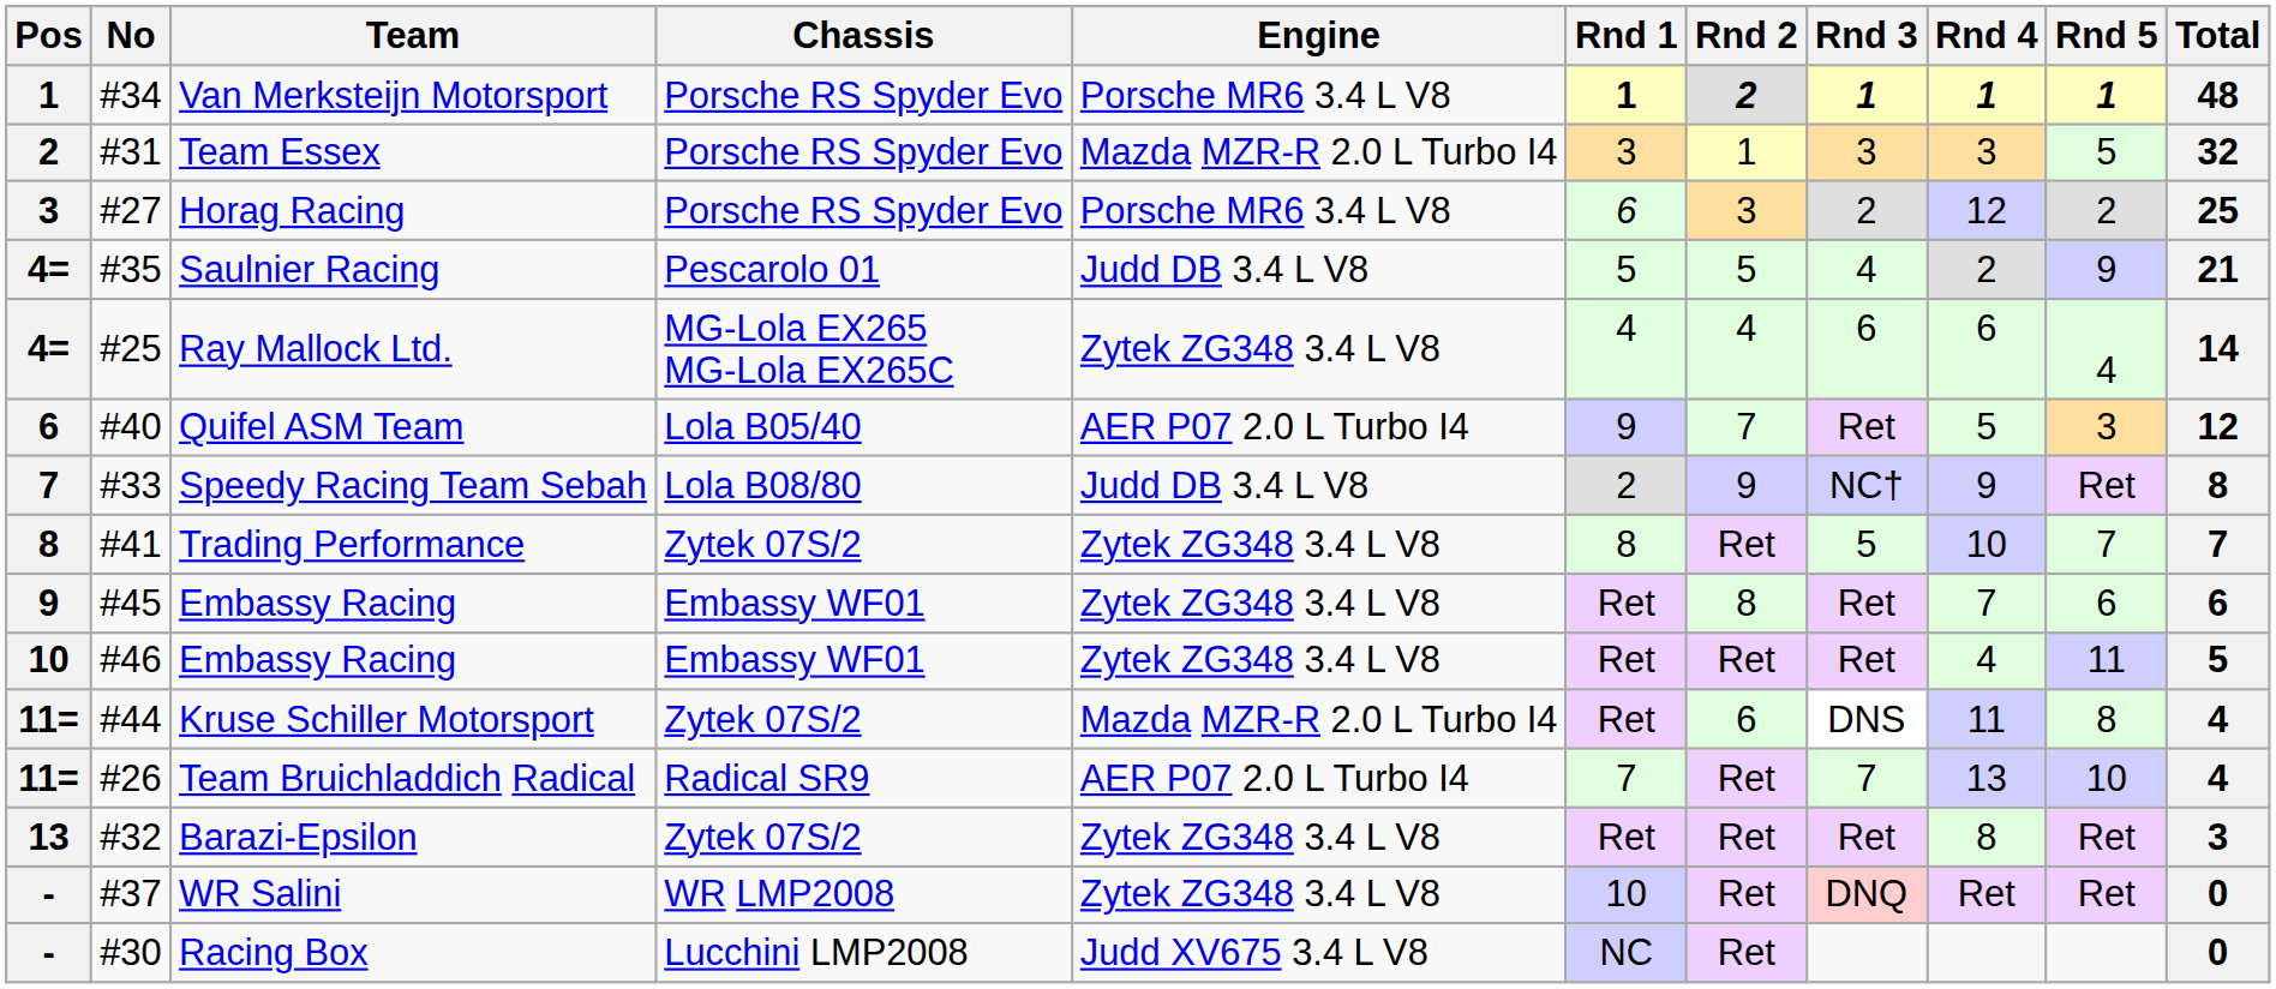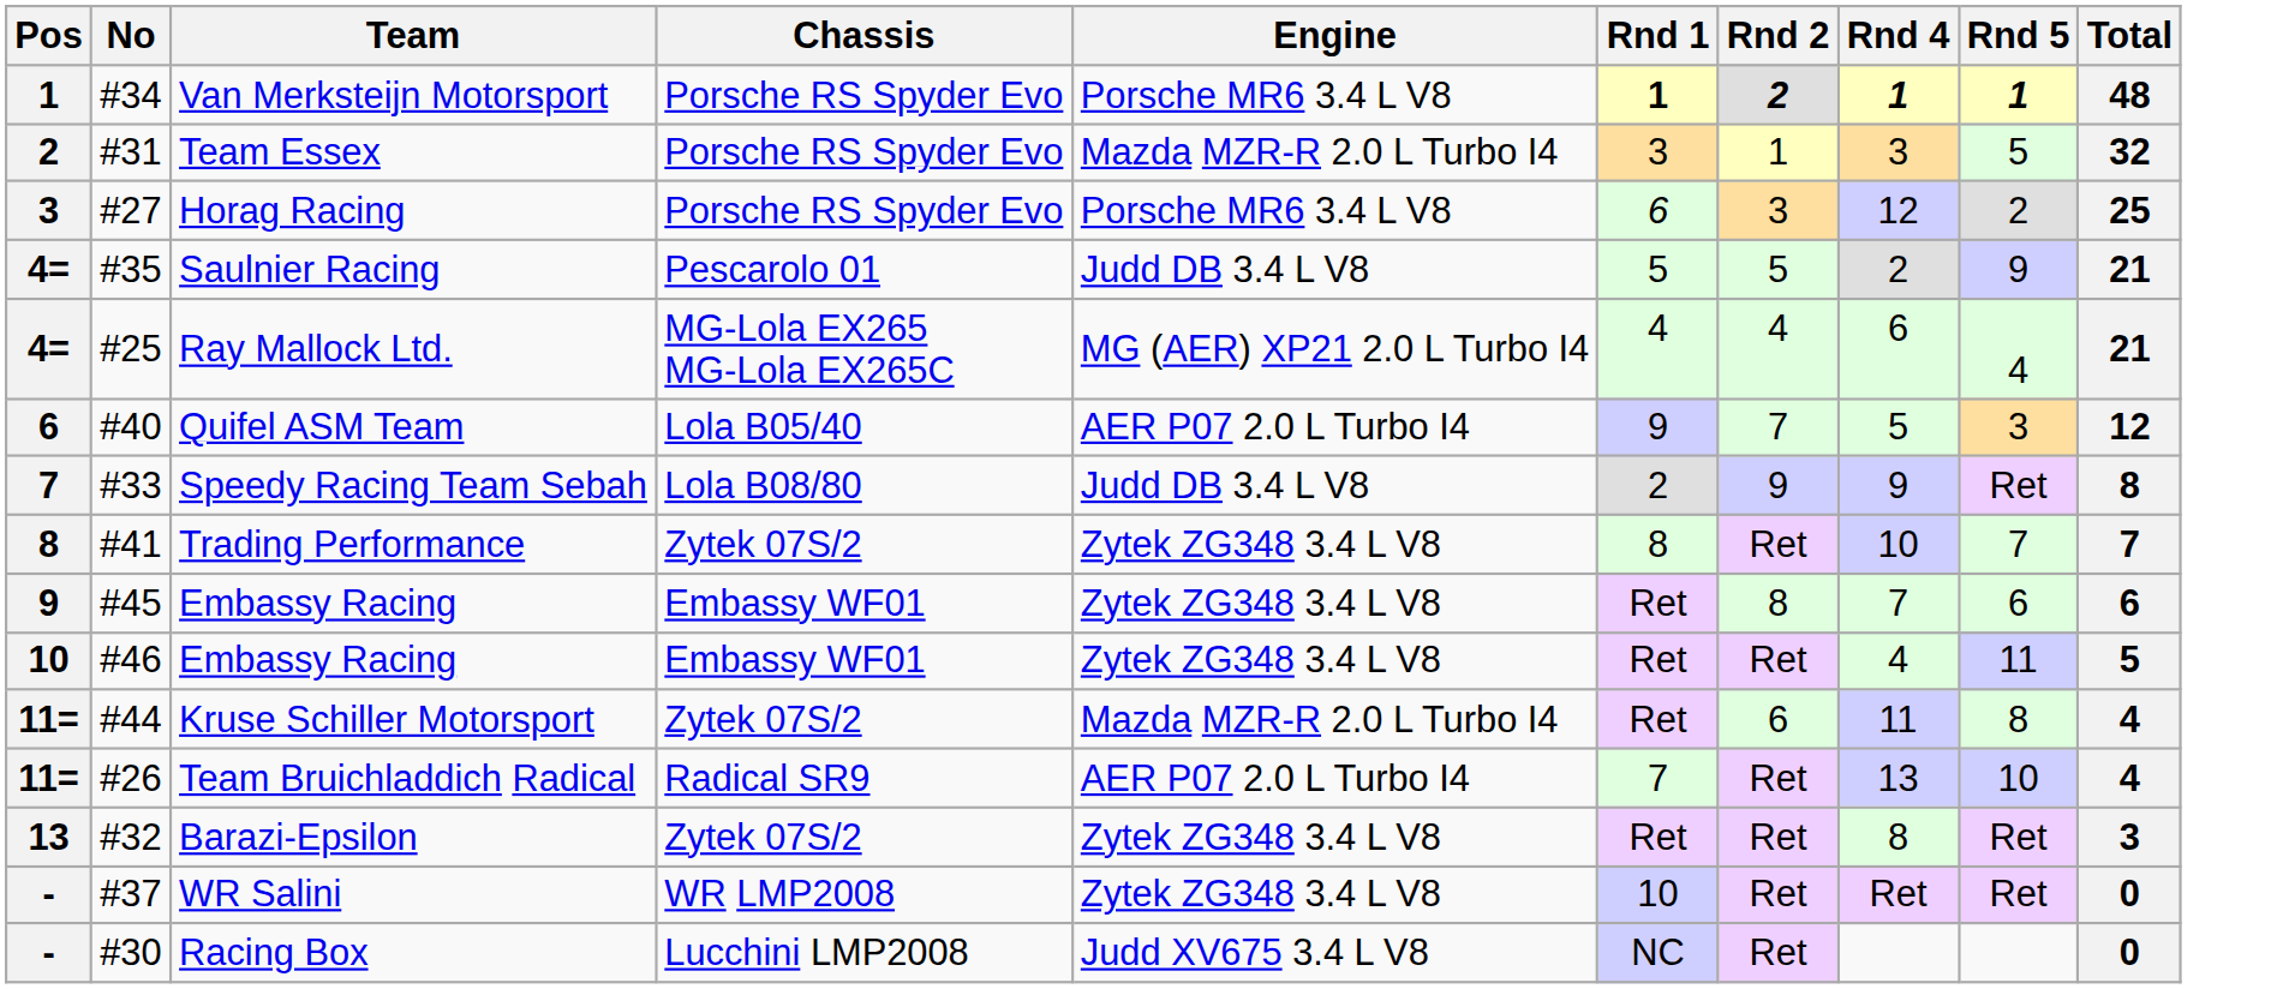 <table class="wikitable" style="font-size: 90%;">
 <tr>
 <th>Pos</th>
 <th>No</th>
 <th>Team</th>
 <th>Chassis</th>
 <th>Engine</th>
 <th>Rnd 1</th>
 <th>Rnd 2</th>
-<th>Rnd 3</th>
 <th>Rnd 4</th>
 <th>Rnd 5</th>
 <th>Total</th>
 </tr>
 <tr>
 <th>1</th>
 <td>#34</td>
 <td> <a href='#'>Van Merksteijn Motorsport</a></td>
 <td><a href='#'>Porsche RS Spyder Evo</a></td>
 <td><a href='#'>Porsche MR6</a> 3.4 L V8</td>
 <td align="center" style="background:#FFFFBF;"><strong>1</strong></td>
 <td align="center" style="background:#DFDFDF;"><strong><em>2</em></strong></td>
 <td align="center" style="background:#FFFFBF;"><strong><em>1</em></strong></td>
 <td align="center" style="background:#FFFFBF;"><strong><em>1</em></strong></td>
-<td align="center" style="background:#FFFFBF;"><strong><em>1</em></strong></td>
 <th align=center>48</th>
 </tr>
 <tr>
 <th>2</th>
 <td>#31</td>
 <td> <a href='#'>Team Essex</a></td>
 <td><a href='#'>Porsche RS Spyder Evo</a></td>
 <td><a href='#'>Mazda</a> <a href='#'>MZR-R</a> 2.0 L Turbo I4</td>
 <td align="center" style="background:#FFDF9F;">3</td>
 <td align="center" style="background:#FFFFBF;">1</td>
-<td align="center" style="background:#FFDF9F;">3</td>
 <td align="center" style="background:#FFDF9F;">3</td>
 <td align="center" style="background:#DFFFDF;">5</td>
 <th align=center>32</th>
 </tr>
 <tr>
 <th>3</th>
 <td>#27</td>
 <td> <a href='#'>Horag Racing</a></td>
 <td><a href='#'>Porsche RS Spyder Evo</a></td>
 <td><a href='#'>Porsche MR6</a> 3.4 L V8</td>
 <td align="center" style="background:#DFFFDF;"><em>6</em></td>
 <td align="center" style="background:#FFDF9F;">3</td>
-<td align="center" style="background:#DFDFDF;">2</td>
 <td align="center" style="background:#CFCFFF;">12</td>
 <td align="center" style="background:#DFDFDF;">2</td>
 <th align=center>25</th>
 </tr>
 <tr>
 <th>4=</th>
 <td>#35</td>
 <td> <a href='#'>Saulnier Racing</a></td>
 <td><a href='#'>Pescarolo 01</a></td>
 <td><a href='#'>Judd DB</a> 3.4 L V8</td>
 <td align="center" style="background:#DFFFDF;">5</td>
 <td align="center" style="background:#DFFFDF;">5</td>
-<td align="center" style="background:#DFFFDF;">4</td>
 <td align="center" style="background:#DFDFDF;">2</td>
 <td align="center" style="background:#CFCFFF;">9</td>
 <th align=center>21</th>
 </tr>
 <tr>
 <th>4=</th>
 <td>#25</td>
 <td> <a href='#'>Ray Mallock Ltd.</a></td>
 <td><a href='#'>MG-Lola EX265</a><br><a href='#'>MG-Lola EX265C</a></td>
-<td><a href='#'>Zytek ZG348</a> 3.4 L V8</td>
+<td><a href='#'>MG</a> (<a href='#'>AER</a>) <a href='#'>XP21</a> 2.0 L Turbo I4</td>
 <td align=center style="background:#DFFFDF;">4<br> </td>
 <td align=center style="background:#DFFFDF;">4<br> </td>
 <td align=center style="background:#DFFFDF;">6<br> </td>
-<td align=center style="background:#DFFFDF;">6<br> </td>
 <td align=center style="background:#DFFFDF;"> <br>4</td>
-<th align=center>14</th>
+<th align=center>21</th>
 </tr>
 <tr>
 <th>6</th>
 <td>#40</td>
 <td> <a href='#'>Quifel ASM Team</a></td>
 <td><a href='#'>Lola B05/40</a></td>
 <td><a href='#'>AER P07</a> 2.0 L Turbo I4</td>
 <td align="center" style="background:#CFCFFF;">9</td>
 <td align="center" style="background:#DFFFDF;">7</td>
-<td align="center" style="background:#EFCFFF;">Ret</td>
 <td align="center" style="background:#DFFFDF;">5</td>
 <td align="center" style="background:#FFDF9F;">3</td>
 <th align=center>12</th>
 </tr>
 <tr>
 <th>7</th>
 <td>#33</td>
 <td> <a href='#'>Speedy Racing Team Sebah</a></td>
 <td><a href='#'>Lola B08/80</a></td>
 <td><a href='#'>Judd DB</a> 3.4 L V8</td>
 <td align="center" style="background:#DFDFDF;">2</td>
 <td align="center" style="background:#CFCFFF;">9</td>
-<td align="center" style="background:#CFCFFF;">NC†</td>
 <td align="center" style="background:#CFCFFF;">9</td>
 <td align="center" style="background:#EFCFFF;">Ret</td>
 <th align=center>8</th>
 </tr>
 <tr>
 <th>8</th>
 <td>#41</td>
 <td> <a href='#'>Trading Performance</a></td>
 <td><a href='#'>Zytek 07S/2</a></td>
 <td><a href='#'>Zytek ZG348</a> 3.4 L V8</td>
 <td align="center" style="background:#DFFFDF;">8</td>
 <td align="center" style="background:#EFCFFF;">Ret</td>
-<td align="center" style="background:#DFFFDF;">5</td>
 <td align="center" style="background:#CFCFFF;">10</td>
 <td align="center" style="background:#DFFFDF;">7</td>
 <th align=center>7</th>
 </tr>
 <tr>
 <th>9</th>
 <td>#45</td>
 <td> <a href='#'>Embassy Racing</a></td>
 <td><a href='#'>Embassy WF01</a></td>
 <td><a href='#'>Zytek ZG348</a> 3.4 L V8</td>
 <td align="center" style="background:#EFCFFF;">Ret</td>
 <td align="center" style="background:#DFFFDF;">8</td>
-<td align="center" style="background:#EFCFFF;">Ret</td>
 <td align="center" style="background:#DFFFDF;">7</td>
 <td align="center" style="background:#DFFFDF;">6</td>
 <th align=center>6</th>
 </tr>
 <tr>
 <th>10</th>
 <td>#46</td>
 <td> <a href='#'>Embassy Racing</a></td>
 <td><a href='#'>Embassy WF01</a></td>
 <td><a href='#'>Zytek ZG348</a> 3.4 L V8</td>
-<td align="center" style="background:#EFCFFF;">Ret</td>
 <td align="center" style="background:#EFCFFF;">Ret</td>
 <td align="center" style="background:#EFCFFF;">Ret</td>
 <td align="center" style="background:#DFFFDF;">4</td>
 <td align="center" style="background:#CFCFFF;">11</td>
 <th align=center>5</th>
 </tr>
 <tr>
 <th>11=</th>
 <td>#44</td>
 <td> <a href='#'>Kruse Schiller Motorsport</a></td>
 <td><a href='#'>Zytek 07S/2</a></td>
 <td><a href='#'>Mazda</a> <a href='#'>MZR-R</a> 2.0 L Turbo I4</td>
 <td align="center" style="background:#EFCFFF;">Ret</td>
 <td align="center" style="background:#DFFFDF;">6</td>
-<td align="center" style="background:#FFFFFF;">DNS</td>
 <td align="center" style="background:#CFCFFF;">11</td>
 <td align="center" style="background:#DFFFDF;">8</td>
 <th align=center>4</th>
 </tr>
 <tr>
 <th>11=</th>
 <td>#26</td>
 <td> <a href='#'>Team Bruichladdich</a> <a href='#'>Radical</a></td>
 <td><a href='#'>Radical SR9</a></td>
 <td><a href='#'>AER P07</a> 2.0 L Turbo I4</td>
 <td align="center" style="background:#DFFFDF;">7</td>
 <td align="center" style="background:#EFCFFF;">Ret</td>
-<td align="center" style="background:#DFFFDF;">7</td>
 <td align="center" style="background:#CFCFFF;">13</td>
 <td align="center" style="background:#CFCFFF;">10</td>
 <th align=center>4</th>
 </tr>
 <tr>
 <th>13</th>
 <td>#32</td>
 <td> <a href='#'>Barazi-Epsilon</a></td>
 <td><a href='#'>Zytek 07S/2</a></td>
 <td><a href='#'>Zytek ZG348</a> 3.4 L V8</td>
-<td align="center" style="background:#EFCFFF;">Ret</td>
 <td align="center" style="background:#EFCFFF;">Ret</td>
 <td align="center" style="background:#EFCFFF;">Ret</td>
 <td align="center" style="background:#DFFFDF;">8</td>
 <td align="center" style="background:#EFCFFF;">Ret</td>
 <th align=center>3</th>
 </tr>
 <tr>
 <th>-</th>
 <td>#37</td>
 <td> <a href='#'>WR Salini</a></td>
 <td><a href='#'>WR</a> <a href='#'>LMP2008</a></td>
 <td><a href='#'>Zytek ZG348</a> 3.4 L V8</td>
 <td align="center" style="background:#CFCFFF;">10</td>
 <td align="center" style="background:#EFCFFF;">Ret</td>
-<td align="center" style="background:#FFCFCF;">DNQ</td>
 <td align="center" style="background:#EFCFFF;">Ret</td>
 <td align="center" style="background:#EFCFFF;">Ret</td>
 <th align=center>0</th>
 </tr>
 <tr>
 <th>-</th>
 <td>#30</td>
 <td> <a href='#'>Racing Box</a></td>
 <td><a href='#'>Lucchini</a> LMP2008</td>
 <td><a href='#'>Judd XV675</a> 3.4 L V8</td>
 <td align="center" style="background:#CFCFFF;">NC</td>
 <td align="center" style="background:#EFCFFF;">Ret</td>
 <td align=center></td>
 <td align=center></td>
-<td align=center></td>
 <th align=center>0</th>
 </tr>
 </table>
